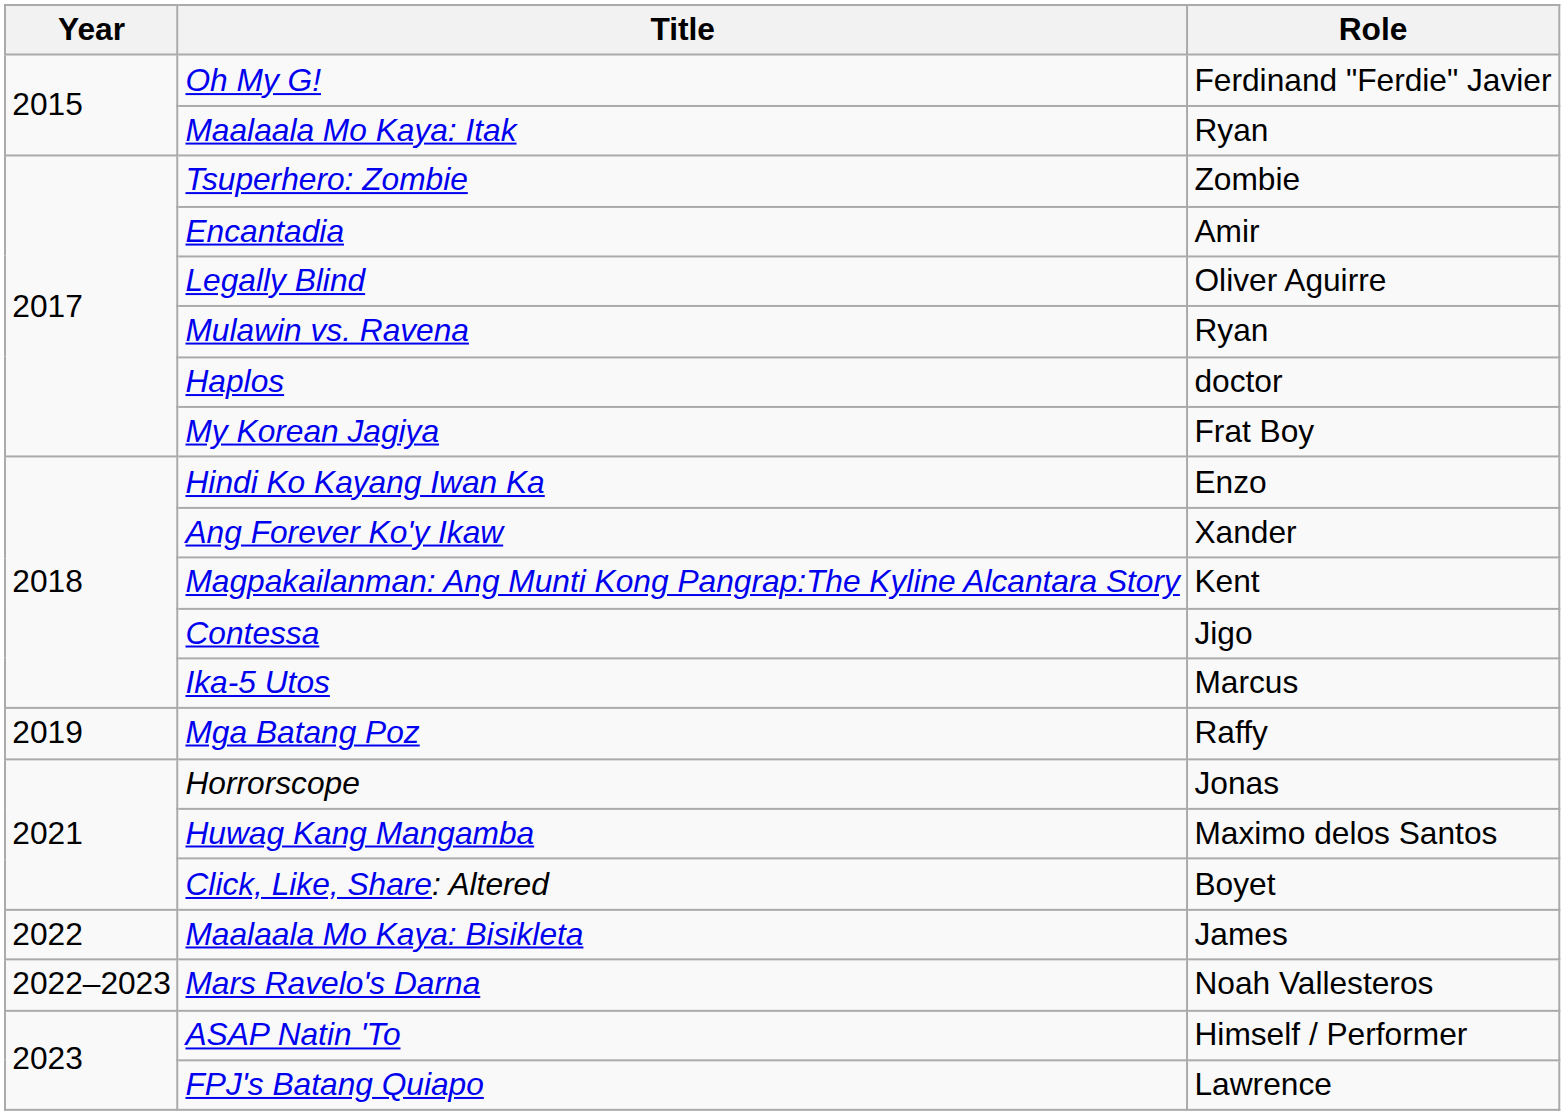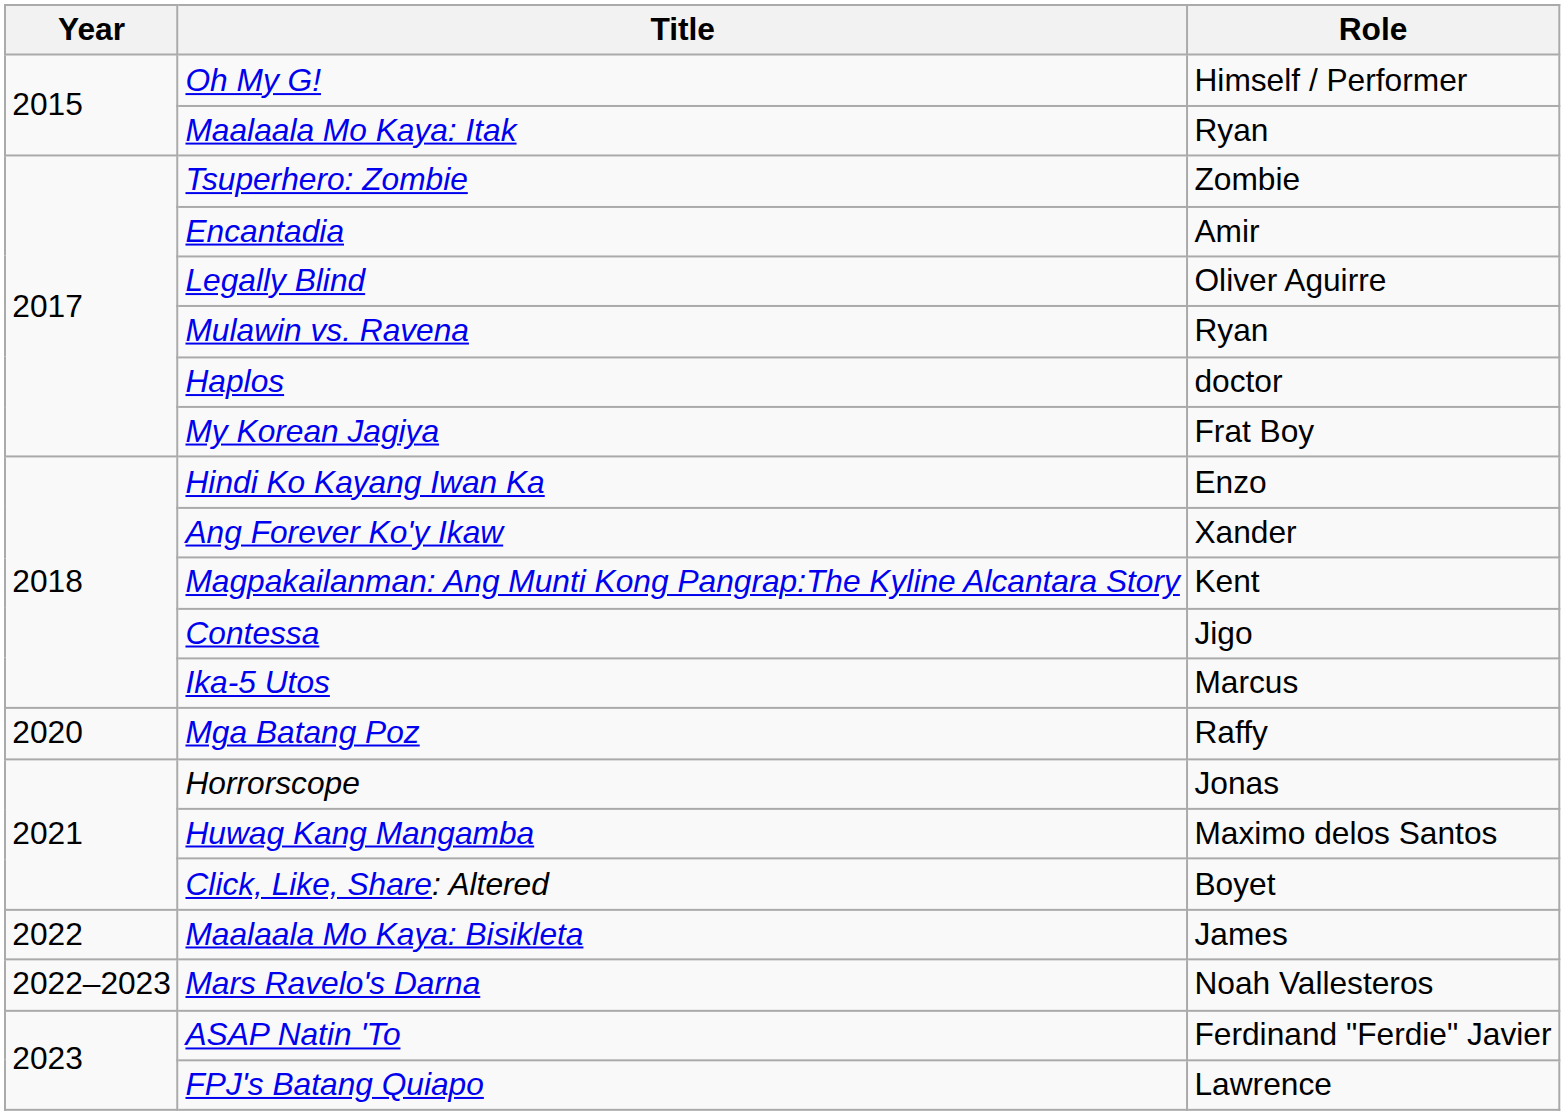 <table class="wikitable sortable">
 <tr>
 <th>Year</th>
 <th>Title</th>
 <th>Role</th>
 </tr>
 <tr>
 <td rowspan="2">2015</td>
 <td><em><a href='#'>Oh My G!</a></em></td>
-<td>Ferdinand "Ferdie" Javier</td>
+<td>Himself / Performer</td>
 </tr>
 <tr>
 <td><em><a href='#'>Maalaala Mo Kaya: Itak</a></em></td>
 <td>Ryan</td>
 </tr>
 <tr>
 <td rowspan="6">2017</td>
 <td><em><a href='#'>Tsuperhero: Zombie</a></em></td>
 <td>Zombie</td>
 </tr>
 <tr>
 <td><em><a href='#'>Encantadia</a></em></td>
 <td>Amir</td>
 </tr>
 <tr>
 <td><em><a href='#'>Legally Blind</a></em></td>
 <td>Oliver Aguirre</td>
 </tr>
 <tr>
 <td><em><a href='#'>Mulawin vs. Ravena</a></em></td>
 <td>Ryan</td>
 </tr>
 <tr>
 <td><em><a href='#'>Haplos</a></em></td>
 <td>doctor</td>
 </tr>
 <tr>
 <td><em><a href='#'>My Korean Jagiya</a></em></td>
 <td>Frat Boy</td>
 </tr>
 <tr>
 <td rowspan="5">2018</td>
 <td><em><a href='#'>Hindi Ko Kayang Iwan Ka</a></em></td>
 <td>Enzo</td>
 </tr>
 <tr>
 <td><em><a href='#'>Ang Forever Ko'y Ikaw</a></em></td>
 <td>Xander</td>
 </tr>
 <tr>
 <td><em><a href='#'>Magpakailanman: Ang Munti Kong Pangrap:The Kyline Alcantara Story</a></em></td>
 <td>Kent</td>
 </tr>
 <tr>
 <td><em><a href='#'>Contessa</a></em></td>
 <td>Jigo</td>
 </tr>
 <tr>
 <td><em><a href='#'>Ika-5 Utos</a></em></td>
 <td>Marcus</td>
 </tr>
 <tr>
-<td>2019</td>
+<td>2020</td>
 <td><em><a href='#'>Mga Batang Poz</a></em></td>
 <td>Raffy</td>
 </tr>
 <tr>
 <td rowspan="3">2021</td>
 <td><em>Horrorscope</em></td>
 <td>Jonas</td>
 </tr>
 <tr>
 <td><em><a href='#'>Huwag Kang Mangamba</a></em></td>
 <td>Maximo delos Santos</td>
 </tr>
 <tr>
 <td><em><a href='#'>Click, Like, Share</a>: Altered</em></td>
 <td>Boyet</td>
 </tr>
 <tr>
 <td>2022</td>
 <td><em><a href='#'>Maalaala Mo Kaya: Bisikleta</a></em></td>
 <td>James</td>
 </tr>
 <tr>
 <td>2022–2023</td>
 <td><em><a href='#'>Mars Ravelo's Darna</a></em></td>
 <td>Noah Vallesteros</td>
 </tr>
 <tr>
 <td rowspan="2">2023</td>
 <td><em><a href='#'>ASAP Natin 'To</a></em></td>
-<td>Himself / Performer</td>
+<td>Ferdinand "Ferdie" Javier</td>
 </tr>
 <tr>
 <td><em><a href='#'>FPJ's Batang Quiapo</a></em></td>
 <td>Lawrence</td>
 </tr>
 </table>
